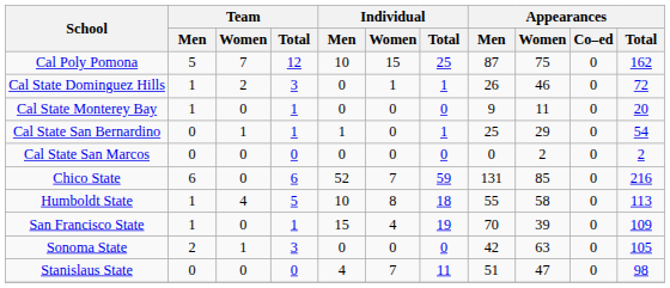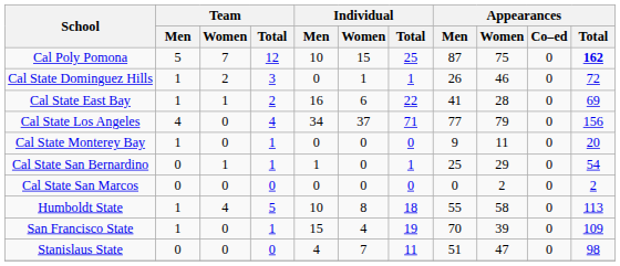 <table class="wikitable" style="text-align:center">
 <tr>
 <th rowspan=2>School</th>
 <th colspan=3>Team</th>
 <th colspan=3>Individual</th>
 <th colspan=4>Appearances</th>
 </tr>
 <tr>
 <th width=45>Men</th>
 <th width=45>Women</th>
 <th width=45>Total</th>
 <th width=45>Men</th>
 <th width=45>Women</th>
 <th width=45>Total</th>
 <th width=45>Men</th>
 <th width=45>Women</th>
 <th width=45>Co–ed</th>
 <th width=45>Total</th>
 </tr>
 <tr>
 <td><a href='#'>Cal Poly Pomona</a></td>
 <td>5</td>
 <td>7</td>
 <td><a href='#'>12</a></td>
 <td>10</td>
 <td>15</td>
 <td><a href='#'>25</a></td>
 <td>87</td>
 <td>75</td>
 <td>0</td>
-<td><a href='#'>162</a></td>
+<td><strong><a href='#'>162</a></strong></td>
 </tr>
 <tr>
 <td><a href='#'>Cal State Dominguez Hills</a></td>
 <td>1</td>
 <td>2</td>
 <td><a href='#'>3</a></td>
 <td>0</td>
 <td>1</td>
 <td><a href='#'>1</a></td>
 <td>26</td>
 <td>46</td>
 <td>0</td>
 <td><a href='#'>72</a></td>
+</tr>
+<tr>
+<td><a href='#'>Cal State East Bay</a></td>
+<td>1</td>
+<td>1</td>
+<td><a href='#'>2</a></td>
+<td>16</td>
+<td>6</td>
+<td><a href='#'>22</a></td>
+<td>41</td>
+<td>28</td>
+<td>0</td>
+<td><a href='#'>69</a></td>
+</tr>
+<tr>
+<td><a href='#'>Cal State Los Angeles</a></td>
+<td>4</td>
+<td>0</td>
+<td><a href='#'>4</a></td>
+<td>34</td>
+<td>37</td>
+<td><a href='#'>71</a></td>
+<td>77</td>
+<td>79</td>
+<td>0</td>
+<td><a href='#'>156</a></td>
 </tr>
 <tr>
 <td><a href='#'>Cal State Monterey Bay</a></td>
 <td>1</td>
 <td>0</td>
 <td><a href='#'>1</a></td>
 <td>0</td>
 <td>0</td>
 <td><a href='#'>0</a></td>
 <td>9</td>
 <td>11</td>
 <td>0</td>
 <td><a href='#'>20</a></td>
 </tr>
 <tr>
 <td><a href='#'>Cal State San Bernardino</a></td>
 <td>0</td>
 <td>1</td>
 <td><a href='#'>1</a></td>
 <td>1</td>
 <td>0</td>
 <td><a href='#'>1</a></td>
 <td>25</td>
 <td>29</td>
 <td>0</td>
 <td><a href='#'>54</a></td>
 </tr>
 <tr>
 <td><a href='#'>Cal State San Marcos</a></td>
 <td>0</td>
 <td>0</td>
 <td><a href='#'>0</a></td>
 <td>0</td>
 <td>0</td>
 <td><a href='#'>0</a></td>
 <td>0</td>
 <td>2</td>
 <td>0</td>
 <td><a href='#'>2</a></td>
 </tr>
 <tr>
-<td><a href='#'>Chico State</a></td>
-<td>6</td>
-<td>0</td>
-<td><a href='#'>6</a></td>
-<td>52</td>
-<td>7</td>
-<td><a href='#'>59</a></td>
-<td>131</td>
-<td>85</td>
-<td>0</td>
-<td><a href='#'>216</a></td>
-</tr>
-<tr>
 <td><a href='#'>Humboldt State</a></td>
 <td>1</td>
 <td>4</td>
 <td><a href='#'>5</a></td>
 <td>10</td>
 <td>8</td>
 <td><a href='#'>18</a></td>
 <td>55</td>
 <td>58</td>
 <td>0</td>
 <td><a href='#'>113</a></td>
 </tr>
 <tr>
 <td><a href='#'>San Francisco State</a></td>
 <td>1</td>
 <td>0</td>
 <td><a href='#'>1</a></td>
 <td>15</td>
 <td>4</td>
 <td><a href='#'>19</a></td>
 <td>70</td>
 <td>39</td>
 <td>0</td>
 <td><a href='#'>109</a></td>
 </tr>
 <tr>
-<td><a href='#'>Sonoma State</a></td>
-<td>2</td>
-<td>1</td>
-<td><a href='#'>3</a></td>
-<td>0</td>
-<td>0</td>
-<td><a href='#'>0</a></td>
-<td>42</td>
-<td>63</td>
-<td>0</td>
-<td><a href='#'>105</a></td>
-</tr>
-<tr>
 <td><a href='#'>Stanislaus State</a></td>
 <td>0</td>
 <td>0</td>
 <td><a href='#'>0</a></td>
 <td>4</td>
 <td>7</td>
 <td><a href='#'>11</a></td>
 <td>51</td>
 <td>47</td>
 <td>0</td>
 <td><a href='#'>98</a></td>
 </tr>
 <tr>
 </tr>
 </table>
